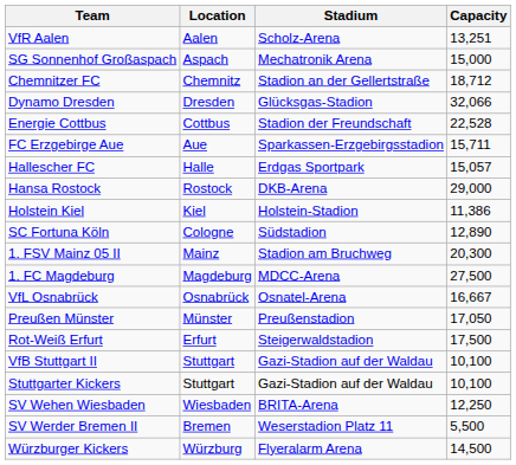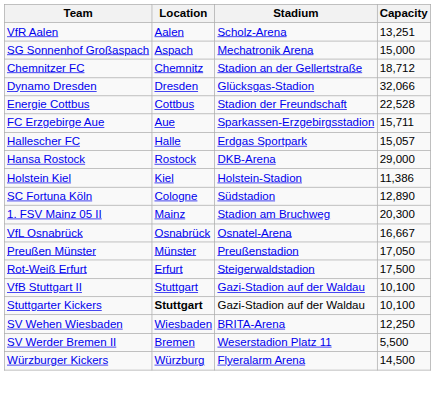 <table class="wikitable sortable" style="text-align:left;">
 <tr>
 <th>Team</th>
 <th>Location</th>
 <th>Stadium</th>
 <th>Capacity</th>
 </tr>
 <tr>
 <td><a href='#'>VfR Aalen</a></td>
 <td><a href='#'>Aalen</a></td>
 <td><a href='#'>Scholz-Arena</a></td>
 <td>13,251</td>
 </tr>
 <tr>
 <td><a href='#'>SG Sonnenhof Großaspach</a></td>
 <td><a href='#'>Aspach</a></td>
 <td><a href='#'>Mechatronik Arena</a></td>
 <td>15,000</td>
 </tr>
 <tr>
 <td><a href='#'>Chemnitzer FC</a></td>
 <td><a href='#'>Chemnitz</a></td>
 <td><a href='#'>Stadion an der Gellertstraße</a></td>
 <td>18,712</td>
 </tr>
 <tr>
 <td><a href='#'>Dynamo Dresden</a></td>
 <td><a href='#'>Dresden</a></td>
 <td><a href='#'>Glücksgas-Stadion</a></td>
 <td>32,066</td>
 </tr>
 <tr>
 <td><a href='#'>Energie Cottbus</a></td>
 <td><a href='#'>Cottbus</a></td>
 <td><a href='#'>Stadion der Freundschaft</a></td>
 <td>22,528</td>
 </tr>
 <tr>
 <td><a href='#'>FC Erzgebirge Aue</a></td>
 <td><a href='#'>Aue</a></td>
 <td><a href='#'>Sparkassen-Erzgebirgsstadion</a></td>
 <td>15,711</td>
 </tr>
 <tr>
 <td><a href='#'>Hallescher FC</a></td>
 <td><a href='#'>Halle</a></td>
 <td><a href='#'>Erdgas Sportpark</a></td>
 <td>15,057</td>
 </tr>
 <tr>
 <td><a href='#'>Hansa Rostock</a></td>
 <td><a href='#'>Rostock</a></td>
 <td><a href='#'>DKB-Arena</a></td>
 <td>29,000</td>
 </tr>
 <tr>
 <td><a href='#'>Holstein Kiel</a></td>
 <td><a href='#'>Kiel</a></td>
 <td><a href='#'>Holstein-Stadion</a></td>
 <td>11,386</td>
 </tr>
 <tr>
 <td><a href='#'>SC Fortuna Köln</a></td>
 <td><a href='#'>Cologne</a></td>
 <td><a href='#'>Südstadion</a></td>
 <td>12,890</td>
 </tr>
 <tr>
 <td><a href='#'>1. FSV Mainz 05 II</a></td>
 <td><a href='#'>Mainz</a></td>
 <td><a href='#'>Stadion am Bruchweg</a></td>
 <td>20,300</td>
 </tr>
 <tr>
-<td><a href='#'>1. FC Magdeburg</a></td>
-<td><a href='#'>Magdeburg</a></td>
-<td><a href='#'>MDCC-Arena</a></td>
-<td>27,500</td>
-</tr>
-<tr>
 <td><a href='#'>VfL Osnabrück</a></td>
 <td><a href='#'>Osnabrück</a></td>
 <td><a href='#'>Osnatel-Arena</a></td>
 <td>16,667</td>
 </tr>
 <tr>
 <td><a href='#'>Preußen Münster</a></td>
 <td><a href='#'>Münster</a></td>
 <td><a href='#'>Preußenstadion</a></td>
 <td>17,050</td>
 </tr>
 <tr>
 <td><a href='#'>Rot-Weiß Erfurt</a></td>
 <td><a href='#'>Erfurt</a></td>
 <td><a href='#'>Steigerwaldstadion</a></td>
 <td>17,500</td>
 </tr>
 <tr>
 <td><a href='#'>VfB Stuttgart II</a></td>
 <td><a href='#'>Stuttgart</a></td>
 <td><a href='#'>Gazi-Stadion auf der Waldau</a></td>
 <td>10,100</td>
 </tr>
 <tr>
 <td><a href='#'>Stuttgarter Kickers</a></td>
-<td>Stuttgart</td>
+<td><strong>Stuttgart</strong></td>
 <td>Gazi-Stadion auf der Waldau</td>
 <td>10,100</td>
 </tr>
 <tr>
 <td><a href='#'>SV Wehen Wiesbaden</a></td>
 <td><a href='#'>Wiesbaden</a></td>
 <td><a href='#'>BRITA-Arena</a></td>
 <td>12,250</td>
 </tr>
 <tr>
 <td><a href='#'>SV Werder Bremen II</a></td>
 <td><a href='#'>Bremen</a></td>
 <td><a href='#'>Weserstadion Platz 11</a></td>
 <td>5,500</td>
 </tr>
 <tr>
 <td><a href='#'>Würzburger Kickers</a></td>
 <td><a href='#'>Würzburg</a></td>
 <td><a href='#'>Flyeralarm Arena</a></td>
 <td>14,500</td>
 </tr>
 </table>
